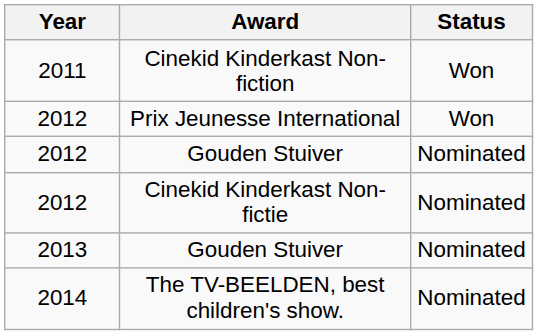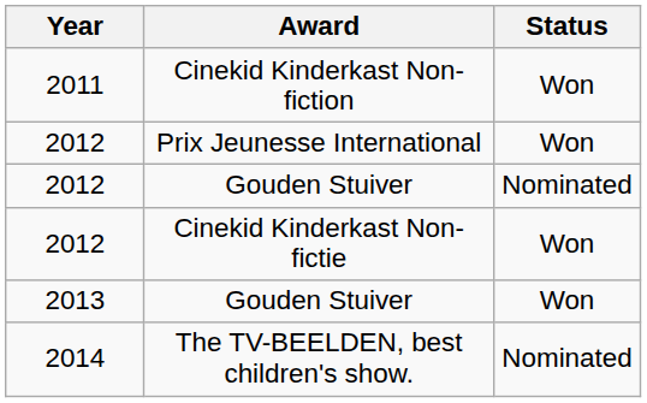 <table class="wikitable" style="text-align: center">
 <tr>
 <th width="75"><strong>Year</strong></th>
 <th width="200"><strong>Award</strong></th>
 <th width="80"><strong>Status</strong></th>
 </tr>
 <tr>
 <td>2011</td>
 <td>Cinekid Kinderkast Non-fiction</td>
 <td>Won</td>
 </tr>
 <tr>
 <td>2012</td>
 <td>Prix Jeunesse International</td>
 <td>Won</td>
 </tr>
 <tr>
 <td>2012</td>
 <td>Gouden Stuiver</td>
 <td>Nominated</td>
 </tr>
 <tr>
 <td>2012</td>
 <td>Cinekid Kinderkast Non-fictie</td>
-<td>Nominated</td>
+<td>Won</td>
 </tr>
 <tr>
 <td>2013</td>
 <td>Gouden Stuiver</td>
-<td>Nominated</td>
+<td>Won</td>
 </tr>
 <tr>
 <td>2014</td>
 <td>The TV-BEELDEN, best children's show.</td>
 <td>Nominated</td>
 </tr>
 </table>
